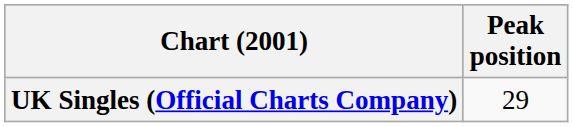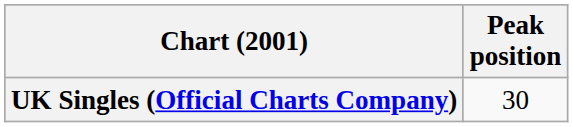 <table class="wikitable plainrowheaders">
 <tr>
 <th>Chart (2001)</th>
 <th>Peak<br>position</th>
 </tr>
 <tr>
 <th scope="row">UK Singles (<a href='#'>Official Charts Company</a>)</th>
-<td style="text-align:center;">29</td>
+<td style="text-align:center;">30</td>
 </tr>
 </table>
